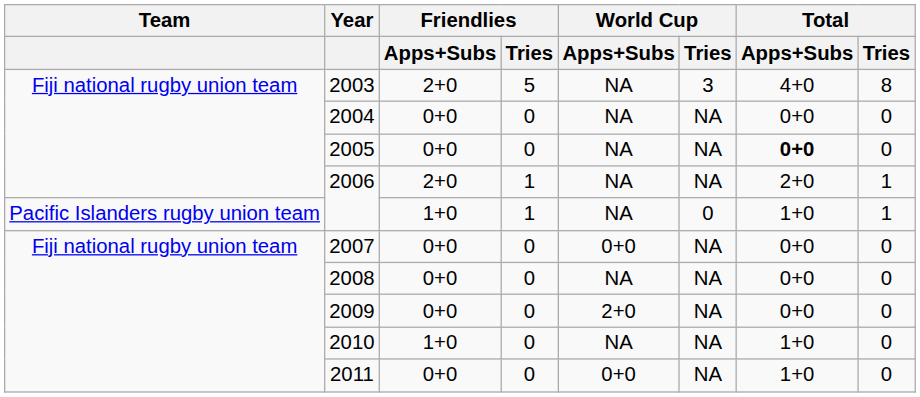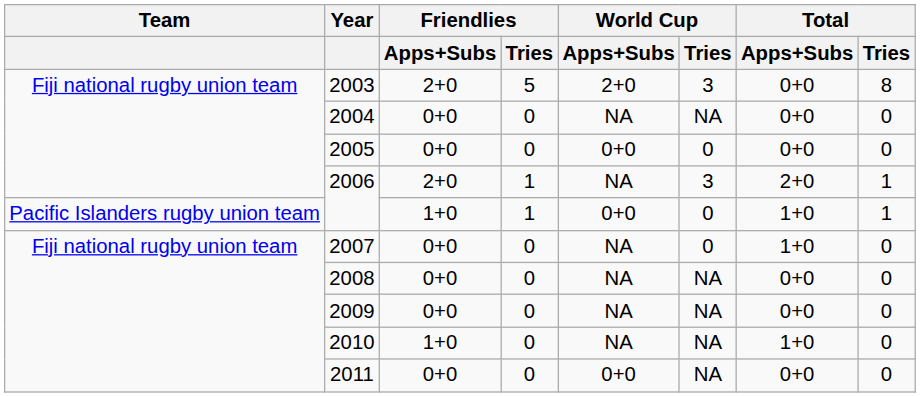 <table class="wikitable" style="text-align:center">
 <tr>
 <th>Team</th>
 <th>Year</th>
 <th colspan="2">Friendlies</th>
 <th colspan="2">World Cup</th>
 <th colspan="2">Total</th>
 </tr>
 <tr>
 <th></th>
 <th></th>
 <th>Apps+Subs</th>
 <th>Tries</th>
 <th>Apps+Subs</th>
 <th>Tries</th>
 <th>Apps+Subs</th>
 <th>Tries</th>
 </tr>
 <tr>
 <td rowspan="4" style="vertical-align:top;"><a href='#'>Fiji national rugby union team</a></td>
 <td>2003</td>
 <td>2+0</td>
 <td>5</td>
-<td>NA</td>
+<td>2+0</td>
 <td>3</td>
-<td>4+0</td>
+<td>0+0</td>
 <td>8</td>
 </tr>
 <tr>
 <td>2004</td>
 <td>0+0</td>
 <td>0</td>
 <td>NA</td>
 <td>NA</td>
 <td>0+0</td>
 <td>0</td>
 </tr>
 <tr>
 <td>2005</td>
 <td>0+0</td>
 <td>0</td>
-<td>NA</td>
-<td>NA</td>
-<td><strong>0+0</strong></td>
+<td>0+0</td>
+<td>0</td>
+<td>0+0</td>
 <td>0</td>
 </tr>
 <tr>
 <td rowspan="2" style="vertical-align:top;">2006</td>
 <td>2+0</td>
 <td>1</td>
 <td>NA</td>
-<td>NA</td>
+<td>3</td>
 <td>2+0</td>
 <td>1</td>
 </tr>
 <tr>
 <td><a href='#'>Pacific Islanders rugby union team</a></td>
 <td>1+0</td>
 <td>1</td>
-<td>NA</td>
+<td>0+0</td>
 <td>0</td>
 <td>1+0</td>
 <td>1</td>
 </tr>
 <tr>
 <td rowspan="5" style="vertical-align:top;"><a href='#'>Fiji national rugby union team</a></td>
 <td>2007</td>
 <td>0+0</td>
 <td>0</td>
-<td>0+0</td>
 <td>NA</td>
-<td>0+0</td>
+<td>0</td>
+<td>1+0</td>
 <td>0</td>
 </tr>
 <tr>
 <td>2008</td>
 <td>0+0</td>
 <td>0</td>
 <td>NA</td>
 <td>NA</td>
 <td>0+0</td>
 <td>0</td>
 </tr>
 <tr>
 <td>2009</td>
 <td>0+0</td>
 <td>0</td>
-<td>2+0</td>
+<td>NA</td>
 <td>NA</td>
 <td>0+0</td>
 <td>0</td>
 </tr>
 <tr>
 <td>2010</td>
 <td>1+0</td>
 <td>0</td>
 <td>NA</td>
 <td>NA</td>
 <td>1+0</td>
 <td>0</td>
 </tr>
 <tr>
 <td>2011</td>
 <td>0+0</td>
 <td>0</td>
 <td>0+0</td>
 <td>NA</td>
-<td>1+0</td>
+<td>0+0</td>
 <td>0</td>
 </tr>
 </table>
